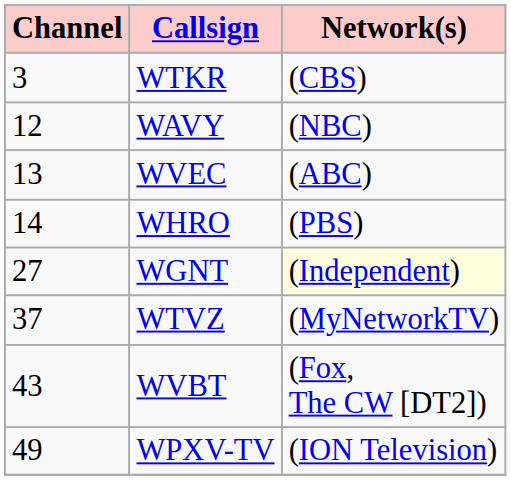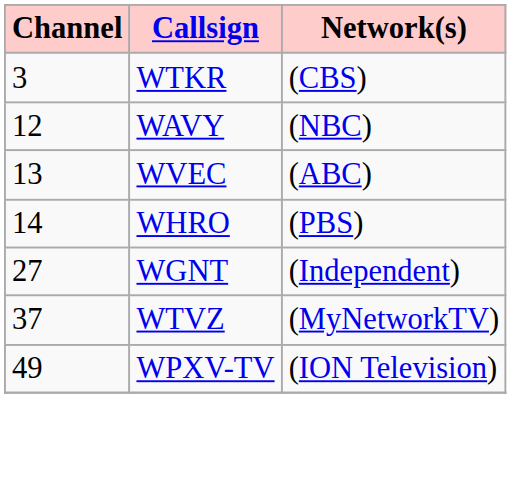 <table class="wikitable">
 <tr>
 <th style="background:#ffcccc;">Channel</th>
 <th style="background:#ffcccc;"><a href='#'>Callsign</a></th>
 <th style="background:#ffcccc;">Network(s)</th>
 </tr>
 <tr>
 <td>3</td>
 <td><a href='#'>WTKR</a></td>
 <td>(<a href='#'>CBS</a>)</td>
 </tr>
 <tr>
 <td>12</td>
 <td><a href='#'>WAVY</a></td>
 <td>(<a href='#'>NBC</a>)</td>
 </tr>
 <tr>
 <td>13</td>
 <td><a href='#'>WVEC</a></td>
 <td>(<a href='#'>ABC</a>)</td>
 </tr>
 <tr>
 <td>14</td>
 <td><a href='#'>WHRO</a></td>
 <td>(<a href='#'>PBS</a>)</td>
 </tr>
 <tr>
 <td>27</td>
 <td><a href='#'>WGNT</a></td>
-<td style="background: lightyellow;">(<a href='#'>Independent</a>)</td>
+<td>(<a href='#'>Independent</a>)</td>
 </tr>
 <tr>
 <td>37</td>
 <td><a href='#'>WTVZ</a></td>
 <td>(<a href='#'>MyNetworkTV</a>)</td>
-</tr>
-<tr>
-<td>43</td>
-<td><a href='#'>WVBT</a></td>
-<td>(<a href='#'>Fox</a>,<br><a href='#'>The CW</a> [DT2])</td>
 </tr>
 <tr>
 <td>49</td>
 <td><a href='#'>WPXV-TV</a></td>
 <td>(<a href='#'>ION Television</a>)</td>
 </tr>
 <tr>
 </tr>
 </table>
